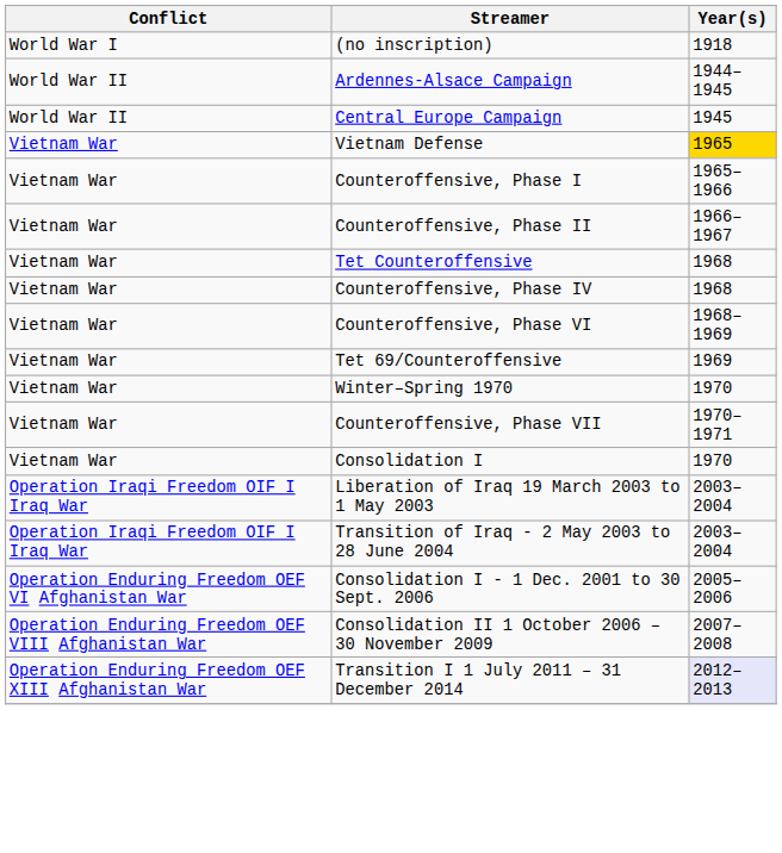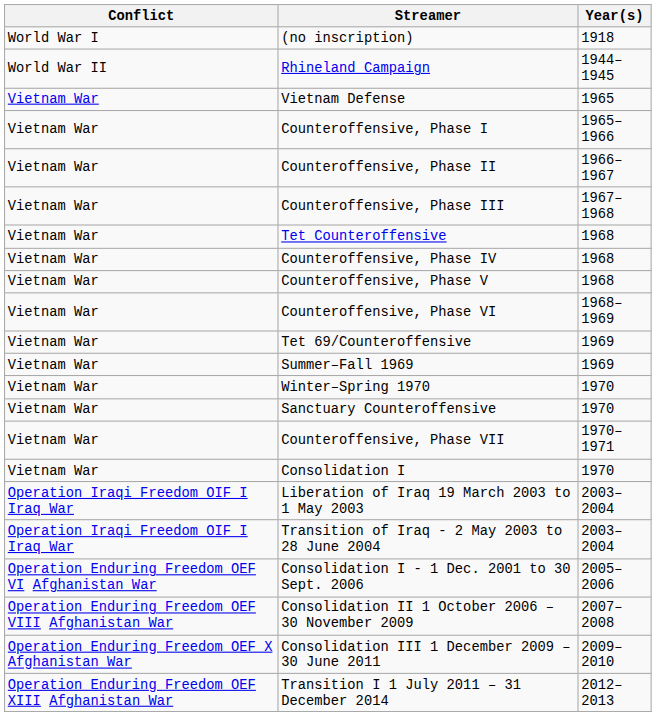 <table class="wikitable mw-collapsible">
 <tr style="background:#efefef;">
 <th>Conflict</th>
 <th>Streamer</th>
 <th>Year(s)</th>
 </tr>
 <tr>
 <td>World War I</td>
 <td>(no inscription)</td>
 <td>1918</td>
 </tr>
 <tr>
 <td>World War II</td>
-<td><a href='#'>Ardennes-Alsace Campaign</a></td>
+<td><a href='#'>Rhineland Campaign</a></td>
 <td>1944–1945</td>
-</tr>
-<tr>
-<td>World War II</td>
-<td><a href='#'>Central Europe Campaign</a></td>
-<td>1945</td>
 </tr>
 <tr>
 <td><a href='#'>Vietnam War</a></td>
 <td>Vietnam Defense</td>
-<td style="background: gold;">1965</td>
+<td>1965</td>
 </tr>
 <tr>
 <td>Vietnam War</td>
 <td>Counteroffensive, Phase I</td>
 <td>1965–1966</td>
 </tr>
 <tr>
 <td>Vietnam War</td>
 <td>Counteroffensive, Phase II</td>
 <td>1966–1967</td>
 </tr>
 <tr>
 <td>Vietnam War</td>
+<td>Counteroffensive, Phase III</td>
+<td>1967–1968</td>
+</tr>
+<tr>
+<td>Vietnam War</td>
 <td><a href='#'>Tet Counteroffensive</a></td>
 <td>1968</td>
 </tr>
 <tr>
 <td>Vietnam War</td>
 <td>Counteroffensive, Phase IV</td>
+<td>1968</td>
+</tr>
+<tr>
+<td>Vietnam War</td>
+<td>Counteroffensive, Phase V</td>
 <td>1968</td>
 </tr>
 <tr>
 <td>Vietnam War</td>
 <td>Counteroffensive, Phase VI</td>
 <td>1968–1969</td>
 </tr>
 <tr>
 <td>Vietnam War</td>
 <td>Tet 69/Counteroffensive</td>
 <td>1969</td>
 </tr>
 <tr>
 <td>Vietnam War</td>
+<td>Summer–Fall 1969</td>
+<td>1969</td>
+</tr>
+<tr>
+<td>Vietnam War</td>
 <td>Winter–Spring 1970</td>
+<td>1970</td>
+</tr>
+<tr>
+<td>Vietnam War</td>
+<td>Sanctuary Counteroffensive</td>
 <td>1970</td>
 </tr>
 <tr>
 <td>Vietnam War</td>
 <td>Counteroffensive, Phase VII</td>
 <td>1970–1971</td>
 </tr>
 <tr>
 <td>Vietnam War</td>
 <td>Consolidation I</td>
 <td>1970</td>
 </tr>
 <tr>
 <td><a href='#'>Operation Iraqi Freedom OIF I</a> <a href='#'>Iraq War</a></td>
 <td>Liberation of Iraq 19 March 2003 to 1 May 2003</td>
 <td>2003–2004</td>
 </tr>
 <tr>
 <td><a href='#'>Operation Iraqi Freedom OIF I</a> <a href='#'>Iraq War</a></td>
 <td>Transition of Iraq - 2 May 2003 to 28 June 2004</td>
 <td>2003–2004</td>
 </tr>
 <tr>
 <td><a href='#'>Operation Enduring Freedom OEF VI</a> <a href='#'>Afghanistan War</a></td>
 <td>Consolidation I - 1 Dec. 2001 to 30 Sept. 2006</td>
 <td>2005–2006</td>
 </tr>
 <tr>
 <td><a href='#'>Operation Enduring Freedom OEF VIII</a> <a href='#'>Afghanistan War</a></td>
 <td>Consolidation II 1 October 2006 – 30 November 2009</td>
 <td>2007–2008</td>
 </tr>
 <tr>
+<td><a href='#'>Operation Enduring Freedom OEF X</a> <a href='#'>Afghanistan War</a></td>
+<td>Consolidation III 1 December 2009 – 30 June 2011</td>
+<td>2009–2010</td>
+</tr>
+<tr>
 <td><a href='#'>Operation Enduring Freedom OEF XIII</a> <a href='#'>Afghanistan War</a></td>
 <td>Transition I 1 July 2011 – 31 December 2014</td>
-<td style="background: lavender;">2012–2013</td>
+<td>2012–2013</td>
 </tr>
 <tr>
 </tr>
 </table>
